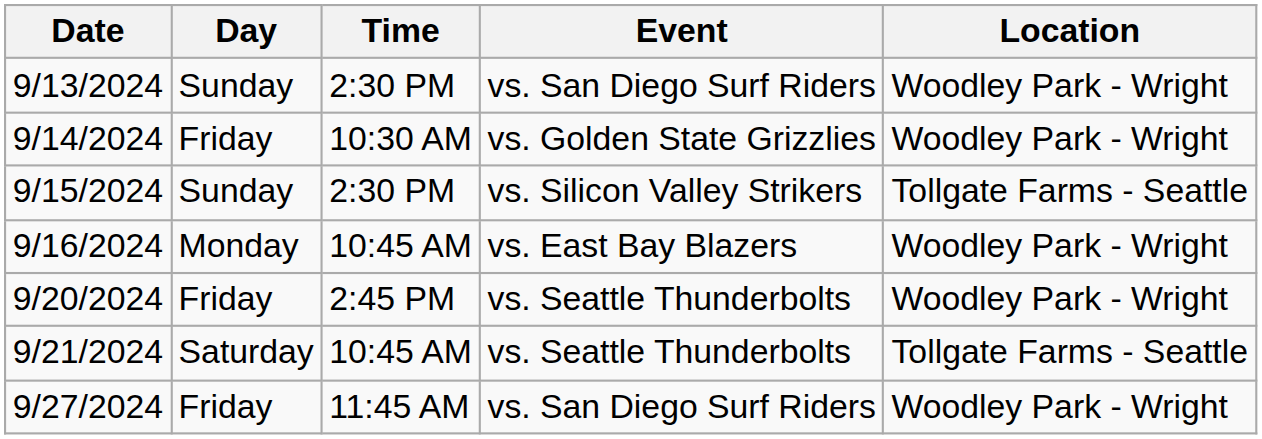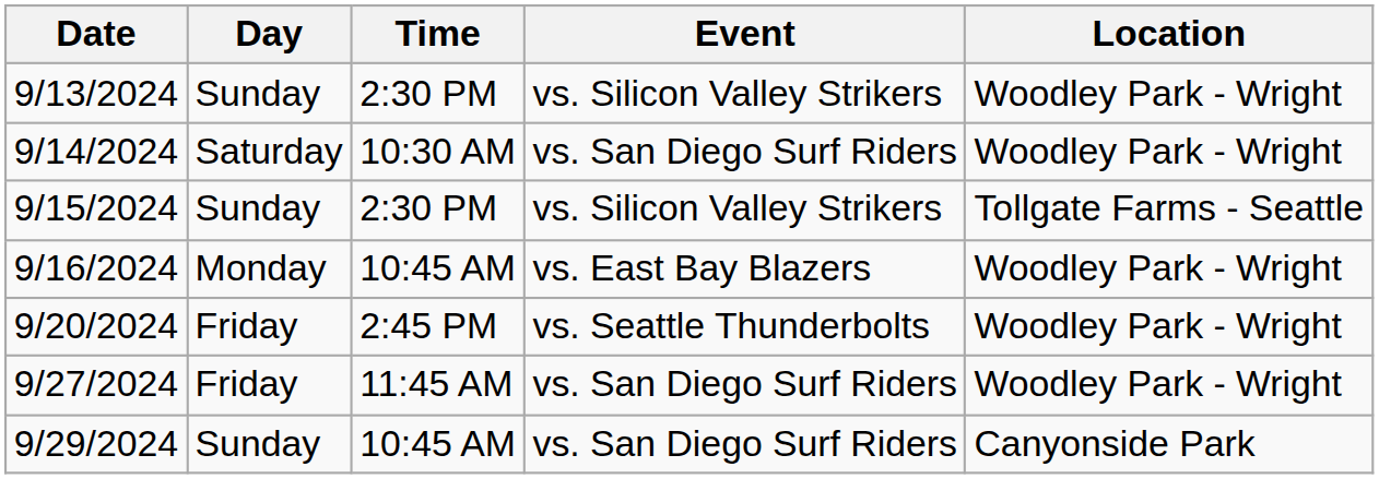 <table class="wikitable">
 <tr>
 <th>Date</th>
 <th>Day</th>
 <th>Time</th>
 <th>Event</th>
 <th>Location</th>
 </tr>
 <tr>
 <td>9/13/2024</td>
 <td>Sunday</td>
 <td>2:30 PM</td>
-<td>vs. San Diego Surf Riders</td>
+<td>vs. Silicon Valley Strikers</td>
 <td>Woodley Park - Wright</td>
 </tr>
 <tr>
 <td>9/14/2024</td>
-<td>Friday</td>
+<td>Saturday</td>
 <td>10:30 AM</td>
-<td>vs. Golden State Grizzlies</td>
+<td>vs. San Diego Surf Riders</td>
 <td>Woodley Park - Wright</td>
 </tr>
 <tr>
 <td>9/15/2024</td>
 <td>Sunday</td>
 <td>2:30 PM</td>
 <td>vs. Silicon Valley Strikers</td>
 <td>Tollgate Farms - Seattle</td>
 </tr>
 <tr>
 <td>9/16/2024</td>
 <td>Monday</td>
 <td>10:45 AM</td>
 <td>vs. East Bay Blazers</td>
 <td>Woodley Park - Wright</td>
 </tr>
 <tr>
 <td>9/20/2024</td>
 <td>Friday</td>
 <td>2:45 PM</td>
 <td>vs. Seattle Thunderbolts</td>
 <td>Woodley Park - Wright</td>
 </tr>
 <tr>
-<td>9/21/2024</td>
-<td>Saturday</td>
-<td>10:45 AM</td>
-<td>vs. Seattle Thunderbolts</td>
-<td>Tollgate Farms - Seattle</td>
-</tr>
-<tr>
 <td>9/27/2024</td>
 <td>Friday</td>
 <td>11:45 AM</td>
 <td>vs. San Diego Surf Riders</td>
 <td>Woodley Park - Wright</td>
 </tr>
+<tr>
+<td>9/29/2024</td>
+<td>Sunday</td>
+<td>10:45 AM</td>
+<td>vs. San Diego Surf Riders</td>
+<td>Canyonside Park</td>
+</tr>
 </table>
